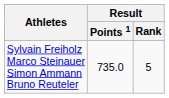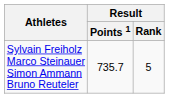 <table class="wikitable" border="1" style="font-size:90%">
 <tr>
 <th rowspan=2>Athletes</th>
 <th colspan=2>Result</th>
 </tr>
 <tr>
 <th>Points <sup>1</sup></th>
 <th>Rank</th>
 </tr>
 <tr>
 <td><a href='#'>Sylvain Freiholz</a><br><a href='#'>Marco Steinauer</a><br><a href='#'>Simon Ammann</a><br><a href='#'>Bruno Reuteler</a></td>
-<td align=center>735.0</td>
+<td align=center>735.7</td>
 <td align=center>5</td>
 </tr>
 </table>
